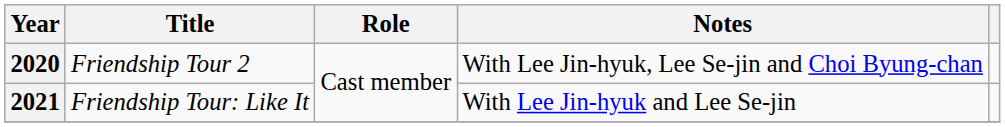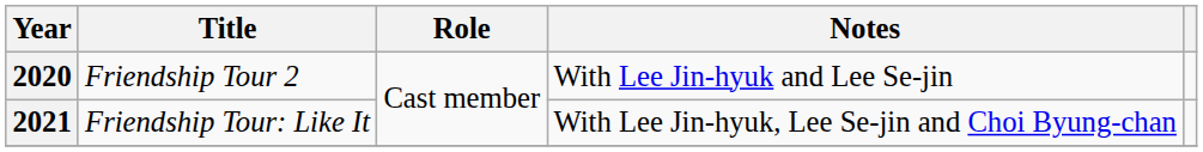 <table class="wikitable sortable plainrowheaders">
 <tr>
 <th scope="col">Year</th>
 <th scope="col">Title</th>
 <th scope="col">Role</th>
 <th scope="col">Notes</th>
 <th scope="col" class="unsortable"></th>
 </tr>
 <tr>
 <th scope="row">2020</th>
 <td><em>Friendship Tour 2</em></td>
 <td rowspan="2">Cast member</td>
-<td>With Lee Jin-hyuk, Lee Se-jin and <a href='#'>Choi Byung-chan</a></td>
+<td>With <a href='#'>Lee Jin-hyuk</a> and Lee Se-jin</td>
 <td></td>
 </tr>
 <tr>
 <th scope="row">2021</th>
 <td><em>Friendship Tour: Like It</em></td>
-<td>With <a href='#'>Lee Jin-hyuk</a> and Lee Se-jin</td>
+<td>With Lee Jin-hyuk, Lee Se-jin and <a href='#'>Choi Byung-chan</a></td>
 <td></td>
 </tr>
 <tr>
 </tr>
 </table>
